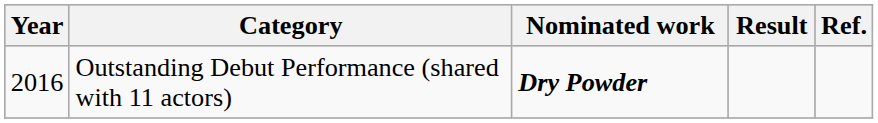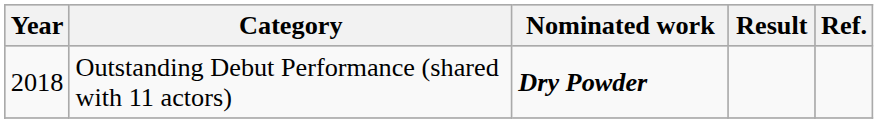 <table class="wikitable" style="width:85%;">
 <tr>
 <th style="width:4%;">Year</th>
 <th style="width:55%;">Category</th>
 <th style="width:26%;">Nominated work</th>
 <th style="width:10%;">Result</th>
 <th width=5%>Ref.</th>
 </tr>
 <tr>
-<td>2016</td>
+<td>2018</td>
 <td>Outstanding Debut Performance (shared with 11 actors)</td>
 <td><strong><em>Dry Powder</em></strong></td>
 <td></td>
 <td align="center"></td>
 </tr>
 </table>
